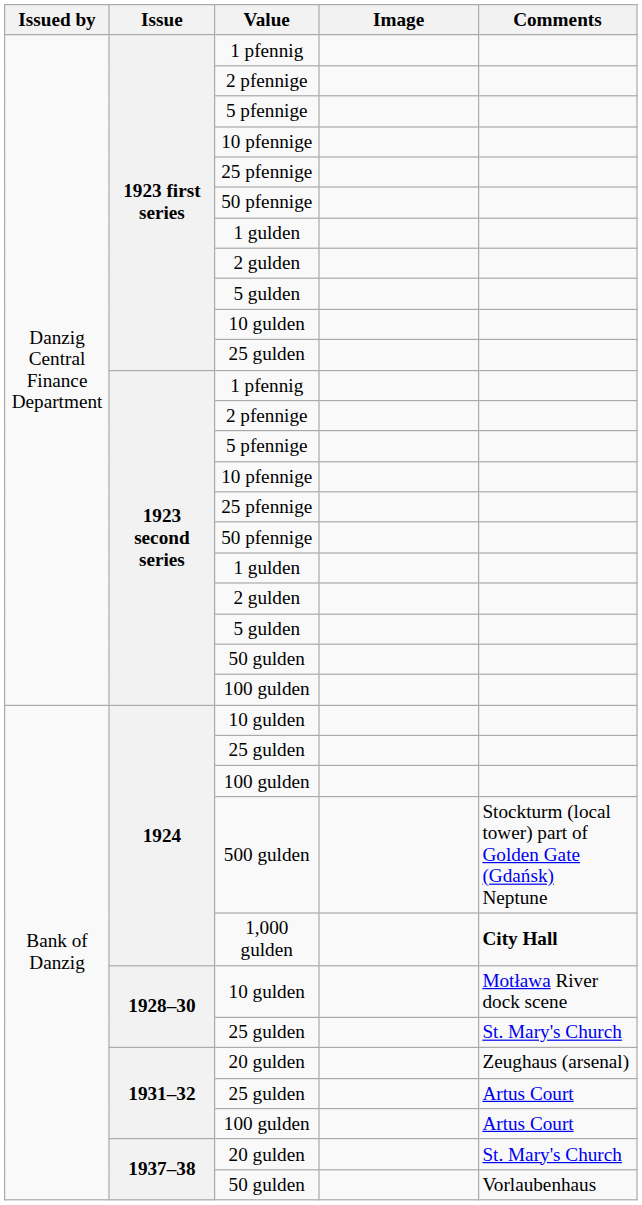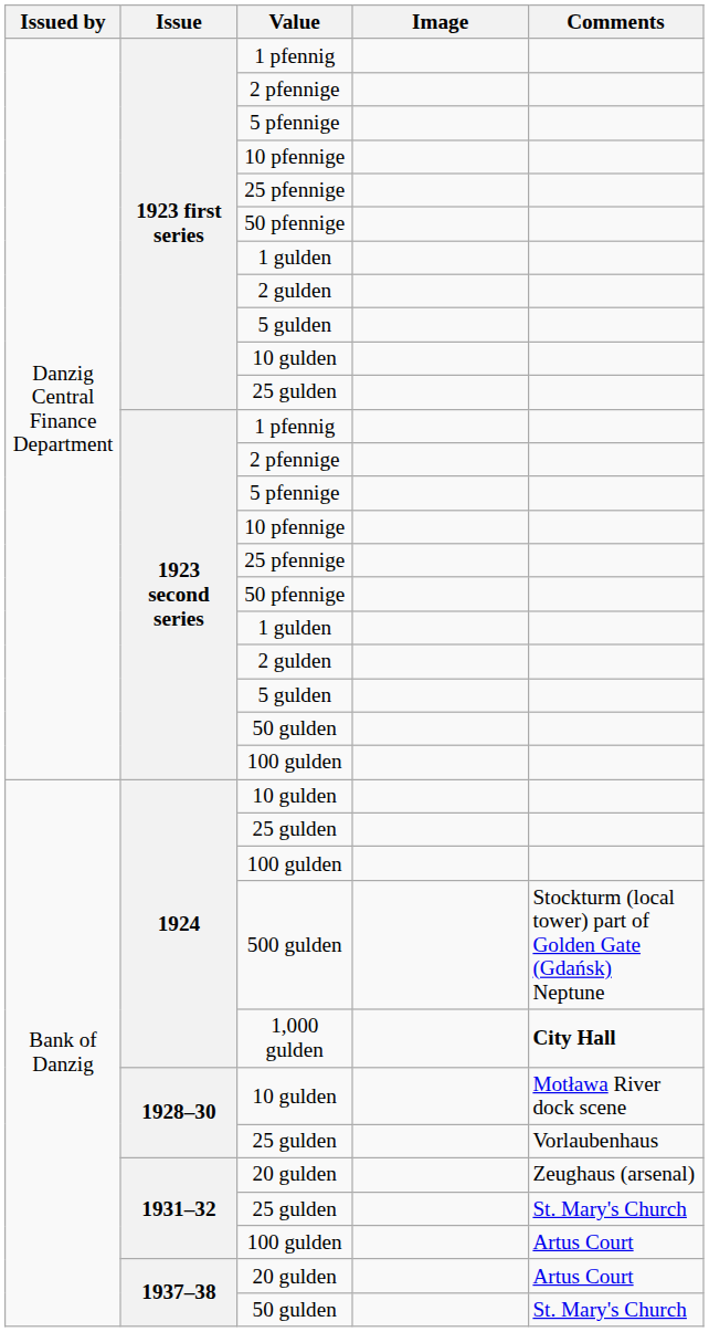 <table class="wikitable">
 <tr>
 <th scope="col" style="width:80px;">Issued by</th>
 <th scope="col" style="width:80px;">Issue</th>
 <th scope="col" style="width:80px;">Value</th>
 <th scope="col" style="width:125px;">Image</th>
 <th scope="col" style="width:125px;">Comments</th>
 </tr>
 <tr>
 <td rowspan="22" style="text-align:center">Danzig Central Finance Department</td>
 <th rowspan="11" style="text-align:center">1923 first series</th>
 <td style="text-align:center">1 pfennig</td>
 <td></td>
 <td></td>
 </tr>
 <tr>
 <td style="text-align:center">2 pfennige</td>
 <td></td>
 <td></td>
 </tr>
 <tr>
 <td style="text-align:center">5 pfennige</td>
 <td></td>
 <td></td>
 </tr>
 <tr>
 <td style="text-align:center">10 pfennige</td>
 <td></td>
 <td></td>
 </tr>
 <tr>
 <td style="text-align:center">25 pfennige</td>
 <td></td>
 <td></td>
 </tr>
 <tr>
 <td style="text-align:center">50 pfennige</td>
 <td></td>
 <td></td>
 </tr>
 <tr>
 <td style="text-align:center">1 gulden</td>
 <td></td>
 <td></td>
 </tr>
 <tr>
 <td style="text-align:center">2 gulden</td>
 <td></td>
 <td></td>
 </tr>
 <tr>
 <td style="text-align:center">5 gulden</td>
 <td></td>
 <td></td>
 </tr>
 <tr>
 <td style="text-align:center">10 gulden</td>
 <td></td>
 <td></td>
 </tr>
 <tr>
 <td style="text-align:center">25 gulden</td>
 <td></td>
 <td></td>
 </tr>
 <tr>
 <th rowspan="11" style="text-align:center">1923 second series</th>
 <td style="text-align:center">1 pfennig</td>
 <td></td>
 <td></td>
 </tr>
 <tr>
 <td style="text-align:center">2 pfennige</td>
 <td></td>
 <td></td>
 </tr>
 <tr>
 <td style="text-align:center">5 pfennige</td>
 <td></td>
 <td></td>
 </tr>
 <tr>
 <td style="text-align:center">10 pfennige</td>
 <td></td>
 <td></td>
 </tr>
 <tr>
 <td style="text-align:center">25 pfennige</td>
 <td></td>
 <td></td>
 </tr>
 <tr>
 <td style="text-align:center">50 pfennige</td>
 <td></td>
 <td></td>
 </tr>
 <tr>
 <td style="text-align:center">1 gulden</td>
 <td></td>
 <td></td>
 </tr>
 <tr>
 <td style="text-align:center">2 gulden</td>
 <td></td>
 <td></td>
 </tr>
 <tr>
 <td style="text-align:center">5 gulden</td>
 <td></td>
 <td></td>
 </tr>
 <tr>
 <td style="text-align:center">50 gulden</td>
 <td></td>
 <td></td>
 </tr>
 <tr>
 <td style="text-align:center">100 gulden</td>
 <td></td>
 <td></td>
 </tr>
 <tr>
 <td rowspan="12" style="text-align:center">Bank of Danzig</td>
 <th rowspan="5" style="text-align:center">1924</th>
 <td style="text-align:center">10 gulden</td>
 <td></td>
 <td></td>
 </tr>
 <tr>
 <td style="text-align:center">25 gulden</td>
 <td></td>
 <td></td>
 </tr>
 <tr>
 <td style="text-align:center">100 gulden</td>
 <td></td>
 <td></td>
 </tr>
 <tr>
 <td style="text-align:center">500 gulden</td>
 <td></td>
 <td>Stockturm (local tower) part of <a href='#'>Golden Gate (Gdańsk)</a><br>Neptune</td>
 </tr>
 <tr>
 <td style="text-align:center">1,000 gulden</td>
 <td></td>
 <td><strong>City Hall</strong></td>
 </tr>
 <tr>
 <th rowspan="2" style="text-align:center">1928–30</th>
 <td style="text-align:center">10 gulden</td>
 <td></td>
 <td><a href='#'>Motława</a> River dock scene</td>
 </tr>
 <tr>
 <td style="text-align:center">25 gulden</td>
 <td></td>
-<td><a href='#'>St. Mary's Church</a></td>
+<td>Vorlaubenhaus</td>
 </tr>
 <tr>
 <th rowspan="3" style="text-align:center">1931–32</th>
 <td style="text-align:center">20 gulden</td>
 <td></td>
 <td>Zeughaus (arsenal)</td>
 </tr>
 <tr>
 <td style="text-align:center">25 gulden</td>
 <td></td>
-<td><a href='#'>Artus Court</a></td>
+<td><a href='#'>St. Mary's Church</a></td>
 </tr>
 <tr>
 <td style="text-align:center">100 gulden</td>
 <td></td>
 <td><a href='#'>Artus Court</a></td>
 </tr>
 <tr>
 <th rowspan="2" style="text-align:center">1937–38</th>
 <td style="text-align:center">20 gulden</td>
 <td></td>
-<td><a href='#'>St. Mary's Church</a></td>
+<td><a href='#'>Artus Court</a></td>
 </tr>
 <tr>
 <td style="text-align:center">50 gulden</td>
 <td></td>
-<td>Vorlaubenhaus</td>
+<td><a href='#'>St. Mary's Church</a></td>
 </tr>
 </table>
